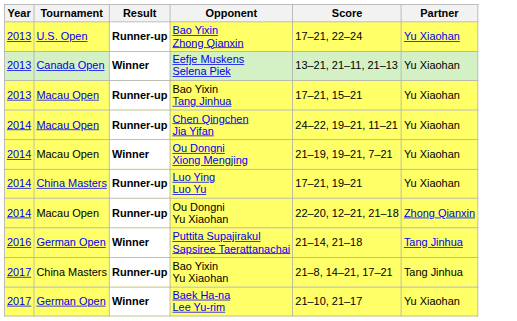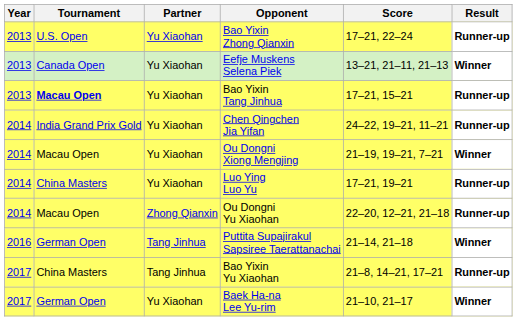 <table class="sortable wikitable" style="font-size: 90%">
 <tr>
 <th>Year</th>
 <th>Tournament</th>
-<th>Result</th>
+<th>Partner</th>
 <th>Opponent</th>
 <th>Score</th>
-<th>Partner</th>
+<th>Result</th>
 </tr>
 <tr style="background:#FFFF67">
 <td align="center"><a href='#'>2013</a></td>
 <td align="left"><a href='#'>U.S. Open</a></td>
-<td style="text-align:left; background:white"> <strong>Runner-up</strong></td>
+<td align="left"> <a href='#'>Yu Xiaohan</a></td>
 <td align="left"> <a href='#'>Bao Yixin</a><br> <a href='#'>Zhong Qianxin</a></td>
 <td align="left">17–21, 22–24</td>
-<td align="left"> <a href='#'>Yu Xiaohan</a></td>
+<td style="text-align:left; background:white"> <strong>Runner-up</strong></td>
 </tr>
 <tr style="background:#D4F1C5">
 <td align="center"><a href='#'>2013</a></td>
 <td align="left"><a href='#'>Canada Open</a></td>
-<td style="text-align:left; background:white"> <strong>Winner</strong></td>
+<td align="left"> Yu Xiaohan</td>
 <td align="left"> <a href='#'>Eefje Muskens</a><br> <a href='#'>Selena Piek</a></td>
 <td align="left">13–21, 21–11, 21–13</td>
-<td align="left"> Yu Xiaohan</td>
+<td style="text-align:left; background:white"> <strong>Winner</strong></td>
 </tr>
 <tr style="background:#FFFF67">
 <td align="center"><a href='#'>2013</a></td>
-<td align="left"><a href='#'>Macau Open</a></td>
-<td style="text-align:left; background:white"> <strong>Runner-up</strong></td>
+<td align="left"><strong><a href='#'>Macau Open</a></strong></td>
+<td align="left"> Yu Xiaohan</td>
 <td align="left"> Bao Yixin<br> <a href='#'>Tang Jinhua</a></td>
 <td align="left">17–21, 15–21</td>
-<td align="left"> Yu Xiaohan</td>
+<td style="text-align:left; background:white"> <strong>Runner-up</strong></td>
 </tr>
 <tr style="background:#FFFF67">
 <td align="center"><a href='#'>2014</a></td>
-<td align="left"><a href='#'>Macau Open</a></td>
-<td style="text-align:left; background:white"> <strong>Runner-up</strong></td>
+<td align="left"><a href='#'>India Grand Prix Gold</a></td>
+<td align="left"> Yu Xiaohan</td>
 <td align="left"> <a href='#'>Chen Qingchen</a><br> <a href='#'>Jia Yifan</a></td>
 <td align="left">24–22, 19–21, 11–21</td>
-<td align="left"> Yu Xiaohan</td>
+<td style="text-align:left; background:white"> <strong>Runner-up</strong></td>
 </tr>
 <tr style="background:#FFFF67">
 <td align="center"><a href='#'>2014</a></td>
 <td align="left">Macau Open</td>
-<td style="text-align:left; background:white"> <strong>Winner</strong></td>
+<td align="left"> Yu Xiaohan</td>
 <td align="left"> <a href='#'>Ou Dongni</a><br> <a href='#'>Xiong Mengjing</a></td>
 <td align="left">21–19, 19–21, 7–21</td>
-<td align="left"> Yu Xiaohan</td>
+<td style="text-align:left; background:white"> <strong>Winner</strong></td>
 </tr>
 <tr style="background:#FFFF67">
 <td align="center"><a href='#'>2014</a></td>
 <td align="left"><a href='#'>China Masters</a></td>
-<td style="text-align:left; background:white"> <strong>Runner-up</strong></td>
+<td align="left"> Yu Xiaohan</td>
 <td align="left"> <a href='#'>Luo Ying</a><br> <a href='#'>Luo Yu</a></td>
 <td align="left">17–21, 19–21</td>
-<td align="left"> Yu Xiaohan</td>
+<td style="text-align:left; background:white"> <strong>Runner-up</strong></td>
 </tr>
 <tr style="background:#FFFF67">
 <td align="center"><a href='#'>2014</a></td>
 <td align="left">Macau Open</td>
-<td style="text-align:left; background:white"> <strong>Runner-up</strong></td>
+<td align="left"> <a href='#'>Zhong Qianxin</a></td>
 <td align="left"> Ou Dongni<br> Yu Xiaohan</td>
 <td align="left">22–20, 12–21, 21–18</td>
-<td align="left"> <a href='#'>Zhong Qianxin</a></td>
+<td style="text-align:left; background:white"> <strong>Runner-up</strong></td>
 </tr>
 <tr style="background:#FFFF67">
 <td align="center"><a href='#'>2016</a></td>
 <td align="left"><a href='#'>German Open</a></td>
-<td style="text-align:left; background:white"> <strong>Winner</strong></td>
+<td align="left"> <a href='#'>Tang Jinhua</a></td>
 <td align="left"> <a href='#'>Puttita Supajirakul</a><br> <a href='#'>Sapsiree Taerattanachai</a></td>
 <td align="left">21–14, 21–18</td>
-<td align="left"> <a href='#'>Tang Jinhua</a></td>
+<td style="text-align:left; background:white"> <strong>Winner</strong></td>
 </tr>
 <tr style="background:#FFFF67">
 <td align="center"><a href='#'>2017</a></td>
 <td align="left">China Masters</td>
-<td style="text-align:left; background:white"> <strong>Runner-up</strong></td>
+<td align="left"> Tang Jinhua</td>
 <td align="left"> Bao Yixin<br> Yu Xiaohan</td>
 <td align="left">21–8, 14–21, 17–21</td>
-<td align="left"> Tang Jinhua</td>
+<td style="text-align:left; background:white"> <strong>Runner-up</strong></td>
 </tr>
 <tr style="background:#FFFF67">
 <td align="center"><a href='#'>2017</a></td>
 <td align="left"><a href='#'>German Open</a></td>
-<td style="text-align:left; background:white"> <strong>Winner</strong></td>
+<td align="left"> Yu Xiaohan</td>
 <td align="left"> <a href='#'>Baek Ha-na</a><br> <a href='#'>Lee Yu-rim</a></td>
 <td align="left">21–10, 21–17</td>
-<td align="left"> Yu Xiaohan</td>
+<td style="text-align:left; background:white"> <strong>Winner</strong></td>
 </tr>
 </table>
